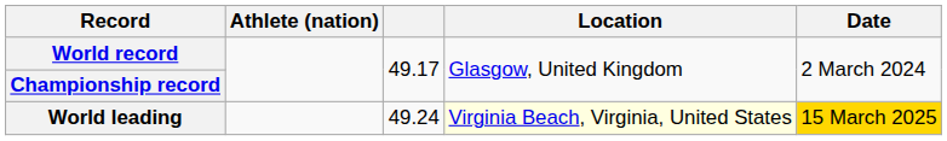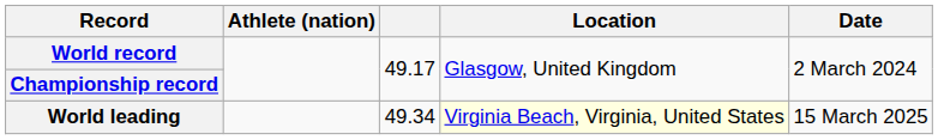 <table class="wikitable">
 <tr>
 <th scope="col">Record</th>
 <th scope="col">Athlete (nation)</th>
 <th scope="col"></th>
 <th scope="col">Location</th>
 <th scope="col">Date</th>
 </tr>
 <tr>
 <th scope="row"><a href='#'>World record</a></th>
 <td rowspan="2"></td>
 <td rowspan="2" style="text-align:center">49.17</td>
 <td rowspan="2"><a href='#'>Glasgow</a>, United Kingdom</td>
 <td rowspan="2">2 March 2024</td>
 </tr>
 <tr>
 <th scope="row"><a href='#'>Championship record</a></th>
 </tr>
 <tr>
 <th scope="row">World leading</th>
 <td></td>
-<td style="text-align:center">49.24</td>
+<td style="text-align:center">49.34</td>
 <td style="background: lightyellow;"><a href='#'>Virginia Beach</a>, Virginia, United States</td>
-<td style="background: gold;">15 March 2025</td>
+<td>15 March 2025</td>
 </tr>
 </table>
